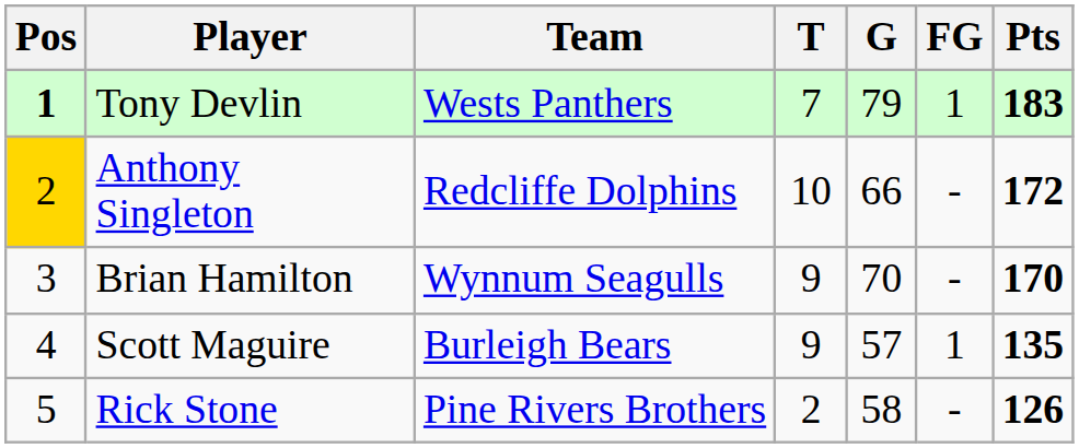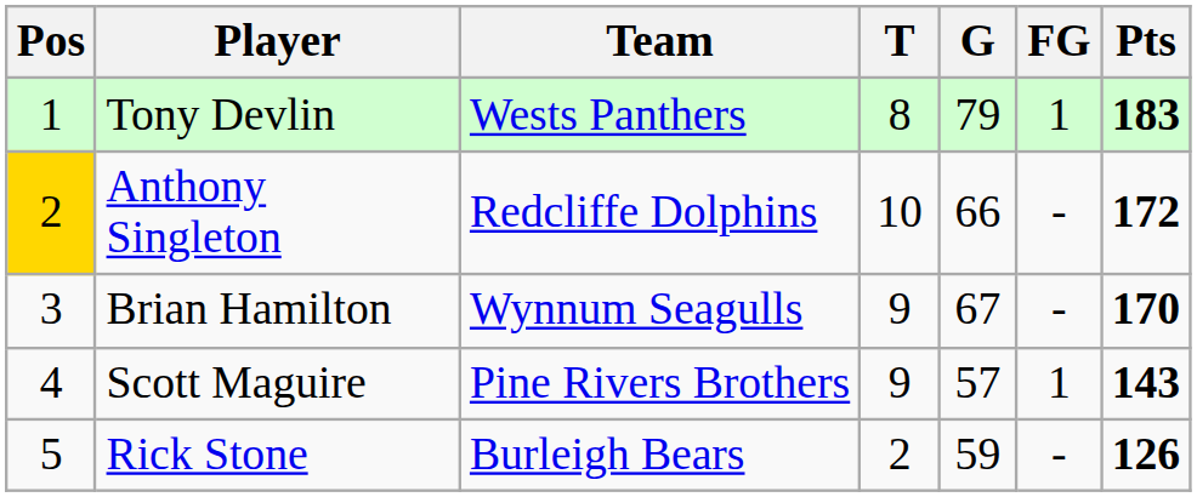 <table class="wikitable" style="text-align: center;">
 <tr>
 <th>Pos</th>
 <th width=120>Player</th>
 <th>Team</th>
 <th width=20>T</th>
 <th width=20>G</th>
 <th width=20>FG</th>
 <th width=20>Pts</th>
 </tr>
 <tr bgcolor="#d0ffd0">
-<td rowspan = 1><strong>1</strong></td>
+<td rowspan = 1>1</td>
 <td align="left">Tony Devlin</td>
 <td align="left"> <a href='#'>Wests Panthers</a></td>
-<td>7</td>
+<td>8</td>
 <td>79</td>
 <td>1</td>
 <td><strong>183</strong></td>
 </tr>
 <tr>
 <td rowspan = 1 style="background: gold;">2</td>
 <td align="left"><a href='#'>Anthony Singleton</a></td>
 <td align="left"> <a href='#'>Redcliffe Dolphins</a></td>
 <td>10</td>
 <td>66</td>
 <td>-</td>
 <td><strong>172</strong></td>
 </tr>
 <tr>
 <td rowspan = 1>3</td>
 <td align="left">Brian Hamilton</td>
 <td align="left"> <a href='#'>Wynnum Seagulls</a></td>
 <td>9</td>
-<td>70</td>
+<td>67</td>
 <td>-</td>
 <td><strong>170</strong></td>
 </tr>
 <tr>
 <td rowspan = 1>4</td>
 <td align="left">Scott Maguire</td>
-<td align="left"> <a href='#'>Burleigh Bears</a></td>
+<td align="left"> <a href='#'>Pine Rivers Brothers</a></td>
 <td>9</td>
 <td>57</td>
 <td>1</td>
-<td><strong>135</strong></td>
+<td><strong>143</strong></td>
 </tr>
 <tr>
 <td rowspan = 1>5</td>
 <td align="left"><a href='#'>Rick Stone</a></td>
-<td align="left"> <a href='#'>Pine Rivers Brothers</a></td>
+<td align="left"> <a href='#'>Burleigh Bears</a></td>
 <td>2</td>
-<td>58</td>
+<td>59</td>
 <td>-</td>
 <td><strong>126</strong></td>
 </tr>
 </table>
